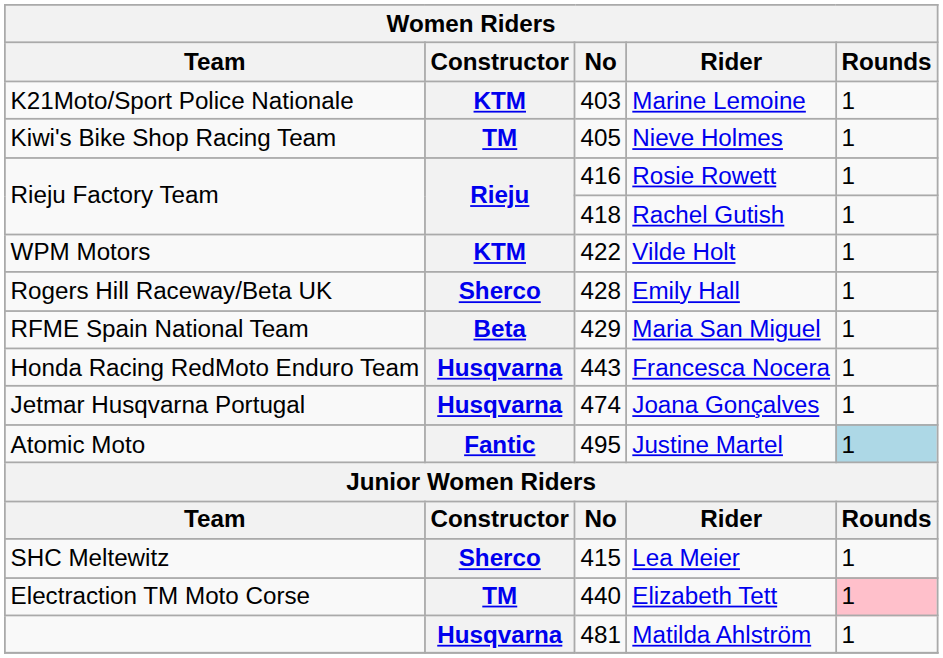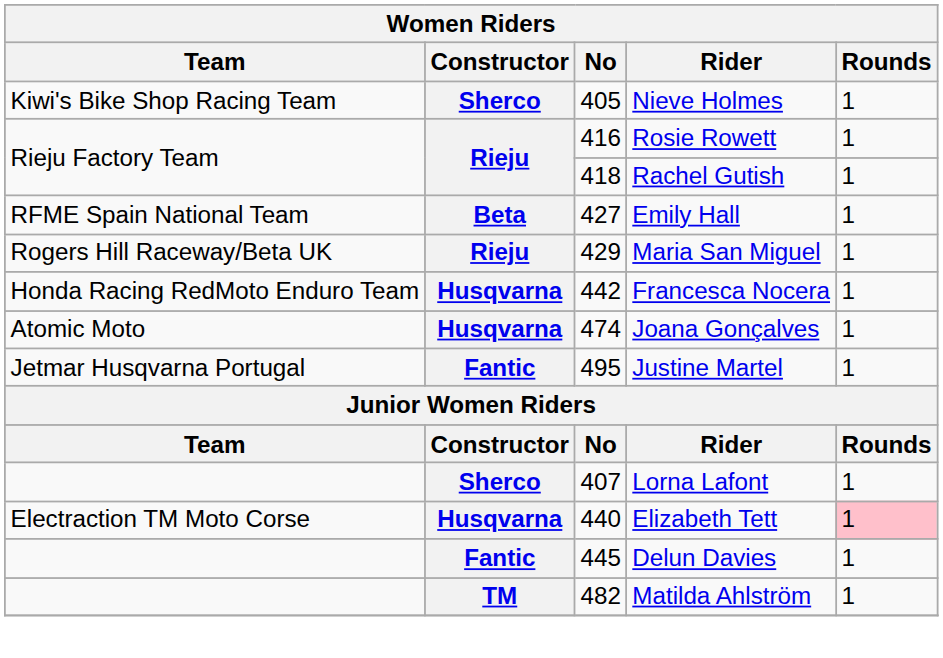 <table class="wikitable" style="font-size: 85%;">
 <tr>
 <th colspan=5><strong>Women Riders</strong></th>
 </tr>
 <tr>
 <th>Team</th>
 <th>Constructor</th>
 <th>No</th>
 <th>Rider</th>
 <th>Rounds</th>
 </tr>
 <tr>
-<td>K21Moto/Sport Police Nationale</td>
-<th><a href='#'>KTM</a></th>
-<td align="right">403</td>
-<td> <a href='#'>Marine Lemoine</a></td>
-<td>1</td>
-</tr>
-<tr>
 <td>Kiwi's Bike Shop Racing Team</td>
-<th><a href='#'>TM</a></th>
+<th><a href='#'>Sherco</a></th>
 <td align="right">405</td>
 <td> <a href='#'>Nieve Holmes</a></td>
 <td>1</td>
 </tr>
 <tr>
 <td rowspan=2>Rieju Factory Team</td>
 <th rowspan=2><a href='#'>Rieju</a></th>
 <td align="right">416</td>
 <td> <a href='#'>Rosie Rowett</a></td>
 <td>1</td>
 </tr>
 <tr>
 <td align="right">418</td>
 <td> <a href='#'>Rachel Gutish</a></td>
 <td>1</td>
 </tr>
 <tr>
-<td>WPM Motors</td>
-<th><a href='#'>KTM</a></th>
-<td align="right">422</td>
-<td> <a href='#'>Vilde Holt</a></td>
+<td>RFME Spain National Team</td>
+<th><a href='#'>Beta</a></th>
+<td align="right">427</td>
+<td> <a href='#'>Emily Hall</a></td>
 <td>1</td>
 </tr>
 <tr>
 <td>Rogers Hill Raceway/Beta UK</td>
-<th><a href='#'>Sherco</a></th>
-<td align="right">428</td>
-<td> <a href='#'>Emily Hall</a></td>
-<td>1</td>
-</tr>
-<tr>
-<td>RFME Spain National Team</td>
-<th><a href='#'>Beta</a></th>
+<th><a href='#'>Rieju</a></th>
 <td align="right">429</td>
 <td> <a href='#'>Maria San Miguel</a></td>
 <td>1</td>
 </tr>
 <tr>
 <td>Honda Racing RedMoto Enduro Team</td>
 <th><a href='#'>Husqvarna</a></th>
-<td align="right">443</td>
+<td align="right">442</td>
 <td> <a href='#'>Francesca Nocera</a></td>
 <td>1</td>
 </tr>
 <tr>
-<td>Jetmar Husqvarna Portugal</td>
+<td>Atomic Moto</td>
 <th><a href='#'>Husqvarna</a></th>
 <td align="right">474</td>
 <td> <a href='#'>Joana Gonçalves</a></td>
 <td>1</td>
 </tr>
 <tr>
-<td>Atomic Moto</td>
+<td>Jetmar Husqvarna Portugal</td>
 <th><a href='#'>Fantic</a></th>
 <td align="right">495</td>
 <td> <a href='#'>Justine Martel</a></td>
-<td style="background: lightblue;">1</td>
+<td>1</td>
 </tr>
 <tr>
 <th colspan=5><strong>Junior Women Riders</strong></th>
 </tr>
 <tr>
 <th>Team</th>
 <th>Constructor</th>
 <th>No</th>
 <th>Rider</th>
 <th>Rounds</th>
 </tr>
 <tr>
-<td>SHC Meltewitz</td>
+<td></td>
 <th><a href='#'>Sherco</a></th>
-<td align="right">415</td>
-<td> <a href='#'>Lea Meier</a></td>
+<td align="right">407</td>
+<td> <a href='#'>Lorna Lafont</a></td>
 <td>1</td>
 </tr>
 <tr>
 <td>Electraction TM Moto Corse</td>
-<th><a href='#'>TM</a></th>
+<th><a href='#'>Husqvarna</a></th>
 <td align="right">440</td>
 <td> <a href='#'>Elizabeth Tett</a></td>
 <td style="background: pink;">1</td>
 </tr>
 <tr>
 <td></td>
-<th><a href='#'>Husqvarna</a></th>
-<td align="right">481</td>
+<th><a href='#'>Fantic</a></th>
+<td align="right">445</td>
+<td> <a href='#'>Delun Davies</a></td>
+<td>1</td>
+</tr>
+<tr>
+<td></td>
+<th><a href='#'>TM</a></th>
+<td align="right">482</td>
 <td> <a href='#'>Matilda Ahlström</a></td>
 <td>1</td>
 </tr>
 <tr>
 </tr>
 </table>
